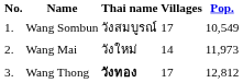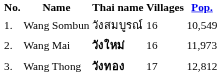 <table>
 <tr>
 <th>No.</th>
 <th>Name</th>
 <th>Thai name</th>
 <th>Villages</th>
 <th><a href='#'>Pop.</a></th>
 </tr>
 <tr>
 <td>1.</td>
 <td>Wang Sombun</td>
 <td>วังสมบูรณ์</td>
-<td>17</td>
+<td>16</td>
 <td>10,549</td>
 <td></td>
 </tr>
 <tr>
 <td>2.</td>
 <td>Wang Mai</td>
-<td>วังใหม่</td>
-<td>14</td>
+<td><strong>วังใหม่</strong></td>
+<td>16</td>
 <td>11,973</td>
 <td></td>
 </tr>
 <tr>
 <td>3.</td>
 <td>Wang Thong</td>
 <td><strong>วังทอง</strong></td>
 <td>17</td>
 <td>12,812</td>
 <td></td>
 </tr>
 </table>
